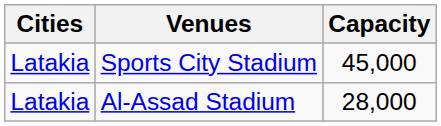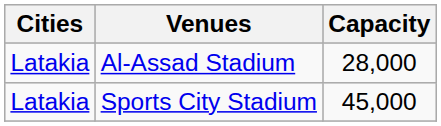 <table class="wikitable">
 <tr>
 <th>Cities</th>
 <th>Venues</th>
 <th>Capacity</th>
 </tr>
 <tr>
 <td rowspan=1><a href='#'>Latakia</a></td>
+<td><a href='#'>Al-Assad Stadium</a></td>
+<td align="center">28,000</td>
+</tr>
+<tr>
+<td rowspan=1><a href='#'>Latakia</a></td>
 <td><a href='#'>Sports City Stadium</a></td>
 <td align="center">45,000</td>
 </tr>
-<tr>
-<td rowspan=1><a href='#'>Latakia</a></td>
-<td><a href='#'>Al-Assad Stadium</a></td>
-<td align="center">28,000</td>
-</tr>
 </table>
